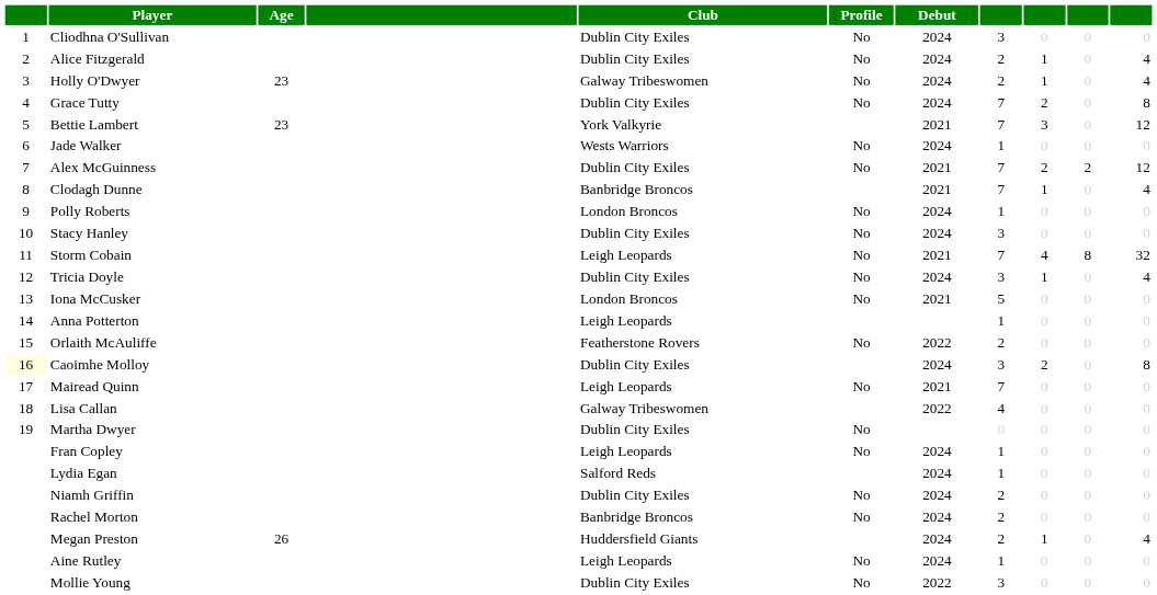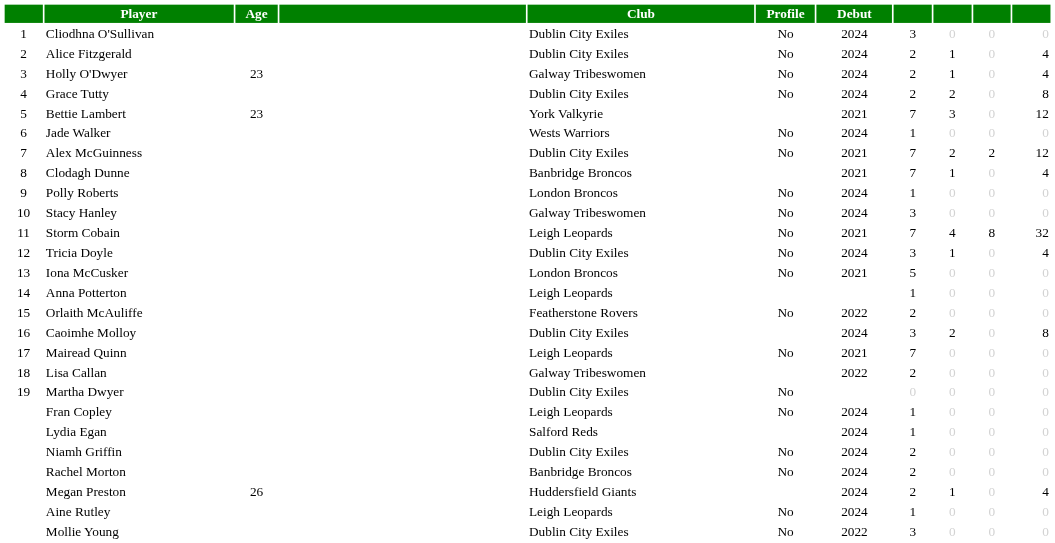 <table class="sortable" border="0" cellspacing="2" cellpadding="2" style="width:100%; text-align:center;">
 <tr style="background: green; color:white;">
 <th width=2%></th>
 <th width=10%>Player</th>
 <th width=2%>Age</th>
 <th width=13% class=unsortable></th>
 <th width=12%>Club</th>
 <th width=2%>Profile</th>
 <th width=4%>Debut</th>
 <th width=2%></th>
 <th width=2%></th>
 <th width=2%></th>
 <th width=2%></th>
 </tr>
 <tr>
 <td>1</td>
 <td align=left>Cliodhna O'Sullivan</td>
 <td></td>
 <td></td>
 <td align=left> Dublin City Exiles</td>
 <td>No</td>
 <td>2024</td>
 <td>3</td>
 <td style="color:lightgray">0</td>
 <td style="color:lightgray">0</td>
 <td style="color:lightgray" align=right>0</td>
 </tr>
 <tr>
 <td>2</td>
 <td align=left>Alice Fitzgerald</td>
 <td></td>
 <td></td>
 <td align=left> Dublin City Exiles</td>
 <td>No</td>
 <td>2024</td>
 <td>2</td>
 <td>1</td>
 <td style="color:lightgray">0</td>
 <td align=right>4</td>
 </tr>
 <tr>
 <td>3</td>
 <td align=left>Holly O'Dwyer</td>
 <td>23</td>
 <td></td>
 <td align=left> Galway Tribeswomen</td>
 <td>No</td>
 <td>2024</td>
 <td>2</td>
 <td>1</td>
 <td style="color:lightgray">0</td>
 <td align=right>4</td>
 </tr>
 <tr>
 <td>4</td>
 <td align=left>Grace Tutty</td>
 <td></td>
 <td></td>
 <td align=left> Dublin City Exiles</td>
 <td>No</td>
 <td>2024</td>
-<td>7</td>
+<td>2</td>
 <td>2</td>
 <td style="color:lightgray">0</td>
 <td align=right>8</td>
 </tr>
 <tr>
 <td>5</td>
 <td align=left>Bettie Lambert</td>
 <td>23</td>
 <td></td>
 <td align=left> York Valkyrie</td>
 <td></td>
 <td>2021</td>
 <td>7</td>
 <td>3</td>
 <td style="color:lightgray">0</td>
 <td align=right>12</td>
 </tr>
 <tr>
 <td>6</td>
 <td align=left>Jade Walker</td>
 <td></td>
 <td></td>
 <td align=left> Wests Warriors</td>
 <td>No</td>
 <td>2024</td>
 <td>1</td>
 <td style="color:lightgray">0</td>
 <td style="color:lightgray">0</td>
 <td style="color:lightgray" align=right>0</td>
 </tr>
 <tr>
 <td>7</td>
 <td align=left>Alex McGuinness</td>
 <td></td>
 <td></td>
 <td align=left> Dublin City Exiles</td>
 <td>No</td>
 <td>2021</td>
 <td>7</td>
 <td>2</td>
 <td>2</td>
 <td align=right>12</td>
 </tr>
 <tr>
 <td>8</td>
 <td align=left>Clodagh Dunne</td>
 <td></td>
 <td></td>
 <td align=left> Banbridge Broncos</td>
 <td></td>
 <td>2021</td>
 <td>7</td>
 <td>1</td>
 <td style="color:lightgray">0</td>
 <td align=right>4</td>
 </tr>
 <tr>
 <td>9</td>
 <td align=left>Polly Roberts</td>
 <td></td>
 <td></td>
 <td align=left> London Broncos</td>
 <td>No</td>
 <td>2024</td>
 <td>1</td>
 <td style="color:lightgray">0</td>
 <td style="color:lightgray">0</td>
 <td style="color:lightgray" align=right>0</td>
 </tr>
 <tr>
 <td>10</td>
 <td align=left>Stacy Hanley</td>
 <td></td>
 <td></td>
-<td align=left> Dublin City Exiles</td>
+<td align=left> Galway Tribeswomen</td>
 <td>No</td>
 <td>2024</td>
 <td>3</td>
 <td style="color:lightgray">0</td>
 <td style="color:lightgray">0</td>
 <td style="color:lightgray" align=right>0</td>
 </tr>
 <tr>
 <td>11</td>
 <td align=left>Storm Cobain</td>
 <td></td>
 <td></td>
 <td align=left>  Leigh Leopards</td>
 <td>No</td>
 <td>2021</td>
 <td>7</td>
 <td>4</td>
 <td>8</td>
 <td align=right>32</td>
 </tr>
 <tr>
 <td>12</td>
 <td align=left>Tricia Doyle</td>
 <td></td>
 <td></td>
 <td align=left> Dublin City Exiles</td>
 <td>No</td>
 <td>2024</td>
 <td>3</td>
 <td>1</td>
 <td style="color:lightgray">0</td>
 <td align=right>4</td>
 </tr>
 <tr>
 <td>13</td>
 <td align=left>Iona McCusker</td>
 <td></td>
 <td></td>
 <td align=left> London Broncos</td>
 <td>No</td>
 <td>2021</td>
 <td>5</td>
 <td style="color:lightgray">0</td>
 <td style="color:lightgray">0</td>
 <td style="color:lightgray" align=right>0</td>
 </tr>
 <tr>
 <td>14</td>
 <td align=left>Anna Potterton</td>
 <td></td>
 <td></td>
 <td align=left> Leigh Leopards</td>
 <td></td>
 <td></td>
 <td>1</td>
 <td style="color:lightgray">0</td>
 <td style="color:lightgray">0</td>
 <td style="color:lightgray" align=right>0</td>
 </tr>
 <tr>
 <td>15</td>
 <td align=left>Orlaith McAuliffe</td>
 <td></td>
 <td></td>
 <td align=left> Featherstone Rovers</td>
 <td>No</td>
 <td>2022</td>
 <td>2</td>
 <td style="color:lightgray">0</td>
 <td style="color:lightgray">0</td>
 <td style="color:lightgray" align=right>0</td>
 </tr>
 <tr>
-<td style="background: lightyellow;">16</td>
+<td>16</td>
 <td align=left>Caoimhe Molloy</td>
 <td></td>
 <td></td>
 <td align=left> Dublin City Exiles</td>
 <td></td>
 <td>2024</td>
 <td>3</td>
 <td>2</td>
 <td style="color:lightgray">0</td>
 <td align=right>8</td>
 </tr>
 <tr>
 <td>17</td>
 <td align=left>Mairead Quinn</td>
 <td></td>
 <td></td>
 <td align=left>  Leigh Leopards</td>
 <td>No</td>
 <td>2021</td>
 <td>7</td>
 <td style="color:lightgray">0</td>
 <td style="color:lightgray">0</td>
 <td style="color:lightgray" align=right>0</td>
 </tr>
 <tr>
 <td>18</td>
 <td align=left>Lisa Callan</td>
 <td></td>
 <td></td>
 <td align=left> Galway Tribeswomen</td>
 <td></td>
 <td>2022</td>
-<td>4</td>
+<td>2</td>
 <td style="color:lightgray">0</td>
 <td style="color:lightgray">0</td>
 <td style="color:lightgray" align=right>0</td>
 </tr>
 <tr>
 <td>19</td>
 <td align=left>Martha Dwyer</td>
 <td></td>
 <td></td>
 <td align=left> Dublin City Exiles</td>
 <td>No</td>
 <td></td>
 <td style="color:lightgray">0</td>
 <td style="color:lightgray">0</td>
 <td style="color:lightgray">0</td>
 <td style="color:lightgray" align=right>0</td>
 </tr>
 <tr>
 <td></td>
 <td align=left>Fran Copley</td>
 <td></td>
 <td></td>
 <td align=left>  Leigh Leopards</td>
 <td>No</td>
 <td>2024</td>
 <td>1</td>
 <td style="color:lightgray">0</td>
 <td style="color:lightgray">0</td>
 <td style="color:lightgray" align=right>0</td>
 </tr>
 <tr>
 <td></td>
 <td align=left>Lydia Egan</td>
 <td></td>
 <td></td>
 <td align=left> Salford Reds</td>
 <td></td>
 <td>2024</td>
 <td>1</td>
 <td style="color:lightgray">0</td>
 <td style="color:lightgray">0</td>
 <td style="color:lightgray" align=right>0</td>
 </tr>
 <tr>
 <td></td>
 <td align=left>Niamh Griffin</td>
 <td></td>
 <td></td>
 <td align=left> Dublin City Exiles</td>
 <td>No</td>
 <td>2024</td>
 <td>2</td>
 <td style="color:lightgray">0</td>
 <td style="color:lightgray">0</td>
 <td style="color:lightgray" align=right>0</td>
 </tr>
 <tr>
 <td></td>
 <td align=left>Rachel Morton</td>
 <td></td>
 <td></td>
 <td align=left> Banbridge Broncos</td>
 <td>No</td>
 <td>2024</td>
 <td>2</td>
 <td style="color:lightgray">0</td>
 <td style="color:lightgray">0</td>
 <td style="color:lightgray" align=right>0</td>
 </tr>
 <tr>
 <td></td>
 <td align=left>Megan Preston</td>
 <td>26</td>
 <td></td>
 <td align=left> Huddersfield Giants</td>
 <td></td>
 <td>2024</td>
 <td>2</td>
 <td>1</td>
 <td style="color:lightgray">0</td>
 <td align=right>4</td>
 </tr>
 <tr>
 <td></td>
 <td align=left>Aine Rutley</td>
 <td></td>
 <td></td>
 <td align=left> Leigh Leopards</td>
 <td>No</td>
 <td>2024</td>
 <td>1</td>
 <td style="color:lightgray">0</td>
 <td style="color:lightgray">0</td>
 <td style="color:lightgray" align=right>0</td>
 </tr>
 <tr>
 <td></td>
 <td align=left>Mollie Young</td>
 <td></td>
 <td></td>
 <td align=left> Dublin City Exiles</td>
 <td>No</td>
 <td>2022</td>
 <td>3</td>
 <td style="color:lightgray">0</td>
 <td style="color:lightgray">0</td>
 <td style="color:lightgray" align=right>0</td>
 </tr>
 </table>
